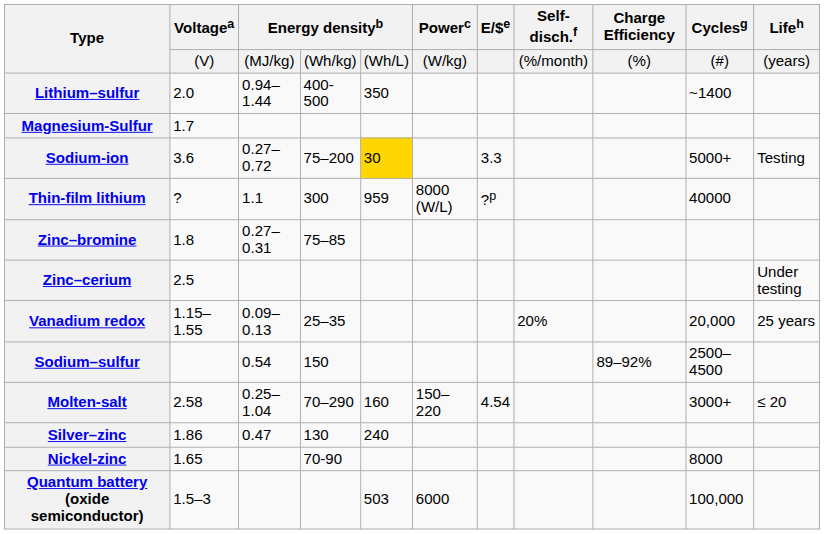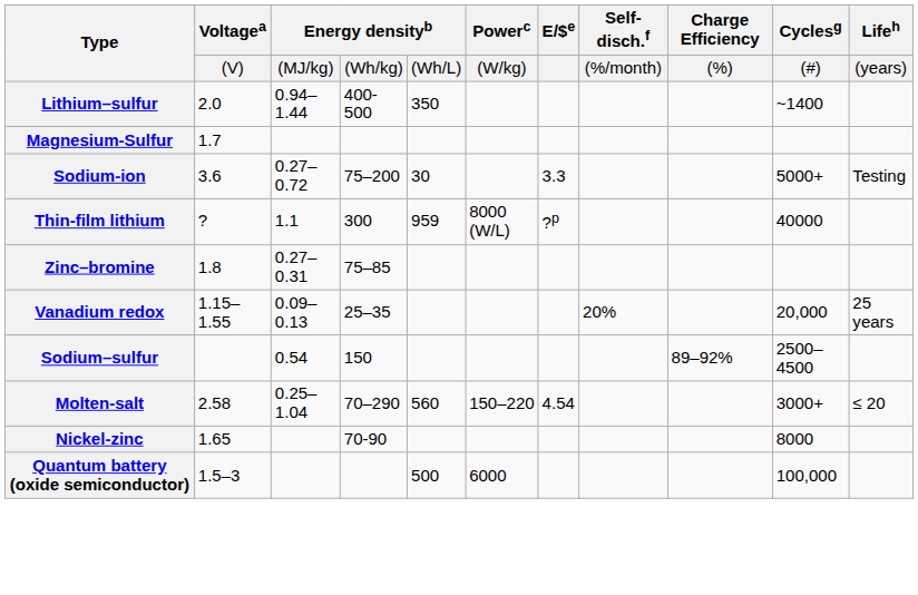 <table class="wikitable sortable">
 <tr>
 <th rowspan="2">Type</th>
 <th>Voltage<sup>a</sup></th>
 <th colspan="3">Energy density<sup>b</sup></th>
 <th>Power<sup>c</sup></th>
 <th>E/$<sup>e</sup></th>
 <th>Self-disch.<sup>f</sup></th>
 <th>Charge Efficiency</th>
 <th>Cycles<sup>g</sup></th>
 <th>Life<sup>h</sup></th>
 </tr>
 <tr>
 <th style="font-weight: normal">(V)</th>
 <th style="font-weight: normal">(MJ/kg)</th>
 <th style="font-weight: normal">(Wh/kg)</th>
 <th style="font-weight: normal">(Wh/L)</th>
 <th style="font-weight: normal">(W/kg)</th>
 <th style="font-weight: normal"></th>
 <th style="font-weight: normal">(%/month)</th>
 <th style="font-weight: normal">(%)</th>
 <th style="font-weight: normal">(#)</th>
 <th style="font-weight: normal">(years)</th>
 </tr>
 <tr>
 <th><a href='#'>Lithium–sulfur</a></th>
 <td>2.0</td>
 <td>0.94–1.44</td>
 <td>400-500</td>
 <td>350</td>
 <td></td>
 <td></td>
 <td></td>
 <td></td>
 <td>~1400</td>
 <td></td>
 </tr>
 <tr>
 <th><a href='#'>Magnesium-Sulfur</a></th>
 <td>1.7</td>
 <td></td>
 <td></td>
 <td></td>
 <td></td>
 <td></td>
 <td></td>
 <td></td>
 <td></td>
 <td></td>
 </tr>
 <tr>
 <th><a href='#'>Sodium-ion</a></th>
 <td>3.6</td>
 <td>0.27–0.72</td>
 <td>75–200</td>
-<td style="background: gold;">30</td>
+<td>30</td>
 <td></td>
 <td>3.3</td>
 <td></td>
 <td></td>
 <td>5000+</td>
 <td>Testing</td>
 </tr>
 <tr>
 <th><a href='#'>Thin-film lithium</a></th>
 <td>?</td>
 <td>1.1</td>
 <td>300</td>
 <td>959</td>
 <td>8000 (W/L)</td>
 <td>?<sup>p</sup></td>
 <td></td>
 <td></td>
 <td>40000</td>
 <td></td>
 </tr>
 <tr>
 <th><a href='#'>Zinc–bromine</a></th>
 <td>1.8</td>
 <td>0.27–0.31</td>
 <td>75–85</td>
 <td></td>
 <td></td>
 <td></td>
 <td></td>
 <td></td>
 <td></td>
 <td></td>
 </tr>
 <tr>
-<th><a href='#'>Zinc–cerium</a></th>
-<td>2.5</td>
-<td></td>
-<td></td>
-<td></td>
-<td></td>
-<td></td>
-<td></td>
-<td></td>
-<td></td>
-<td>Under testing</td>
-</tr>
-<tr>
 <th><a href='#'>Vanadium redox</a></th>
 <td>1.15–1.55</td>
 <td>0.09–0.13</td>
 <td>25–35</td>
 <td></td>
 <td></td>
 <td></td>
 <td>20%</td>
 <td></td>
 <td>20,000</td>
 <td>25 years</td>
 </tr>
 <tr>
 <th><a href='#'>Sodium–sulfur</a></th>
 <td></td>
 <td>0.54</td>
 <td>150</td>
 <td></td>
 <td></td>
 <td></td>
 <td></td>
 <td>89–92%</td>
 <td>2500–4500</td>
 <td></td>
 </tr>
 <tr>
 <th><a href='#'>Molten-salt</a></th>
 <td>2.58</td>
 <td>0.25–1.04</td>
 <td>70–290</td>
-<td>160</td>
+<td>560</td>
 <td>150–220</td>
 <td>4.54</td>
 <td></td>
 <td></td>
 <td>3000+</td>
 <td>≤ 20</td>
-</tr>
-<tr>
-<th><a href='#'>Silver–zinc</a></th>
-<td>1.86</td>
-<td>0.47</td>
-<td>130</td>
-<td>240</td>
-<td></td>
-<td></td>
-<td></td>
-<td></td>
-<td></td>
-<td></td>
 </tr>
 <tr>
 <th><a href='#'>Nickel-zinc</a></th>
 <td>1.65</td>
 <td></td>
 <td>70-90</td>
 <td></td>
 <td></td>
 <td></td>
 <td></td>
 <td></td>
 <td>8000</td>
 <td></td>
 </tr>
 <tr>
 <th><a href='#'>Quantum battery</a> (oxide semiconductor)</th>
 <td>1.5–3</td>
 <td></td>
 <td></td>
-<td>503</td>
+<td>500</td>
 <td>6000</td>
 <td></td>
 <td></td>
 <td></td>
 <td>100,000</td>
 <td></td>
 </tr>
 </table>
